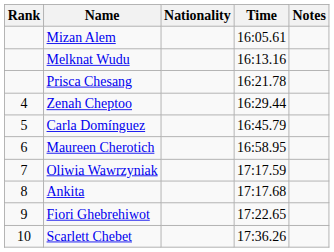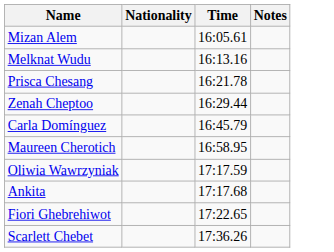 <table class="wikitable sortable" style="text-align:center">
 <tr>
-<th>Rank</th>
 <th>Name</th>
 <th>Nationality</th>
 <th>Time</th>
 <th>Notes</th>
 </tr>
 <tr>
-<td></td>
 <td align=left><a href='#'>Mizan Alem</a></td>
 <td align=left></td>
 <td>16:05.61</td>
 <td></td>
 </tr>
 <tr>
-<td></td>
 <td align=left><a href='#'>Melknat Wudu</a></td>
 <td align=left></td>
 <td>16:13.16</td>
 <td></td>
 </tr>
 <tr>
-<td></td>
 <td align=left><a href='#'>Prisca Chesang</a></td>
 <td align=left></td>
 <td>16:21.78</td>
 <td></td>
 </tr>
 <tr>
-<td>4</td>
 <td align=left><a href='#'>Zenah Cheptoo</a></td>
 <td align=left></td>
 <td>16:29.44</td>
 <td></td>
 </tr>
 <tr>
-<td>5</td>
 <td align=left><a href='#'>Carla Domínguez</a></td>
 <td align=left></td>
 <td>16:45.79</td>
 <td></td>
 </tr>
 <tr>
-<td>6</td>
 <td align=left><a href='#'>Maureen Cherotich</a></td>
 <td align=left></td>
 <td>16:58.95</td>
 <td></td>
 </tr>
 <tr>
-<td>7</td>
 <td align=left><a href='#'>Oliwia Wawrzyniak</a></td>
 <td align=left></td>
 <td>17:17.59</td>
 <td></td>
 </tr>
 <tr>
-<td>8</td>
 <td align=left><a href='#'>Ankita</a></td>
 <td align=left></td>
 <td>17:17.68</td>
 <td></td>
 </tr>
 <tr>
-<td>9</td>
 <td align=left><a href='#'>Fiori Ghebrehiwot</a></td>
 <td align=left></td>
 <td>17:22.65</td>
 <td></td>
 </tr>
 <tr>
-<td>10</td>
 <td align=left><a href='#'>Scarlett Chebet</a></td>
 <td align=left></td>
 <td>17:36.26</td>
 <td></td>
 </tr>
 </table>
